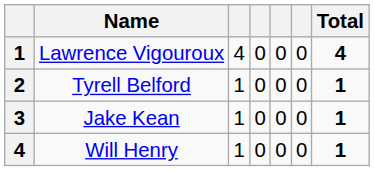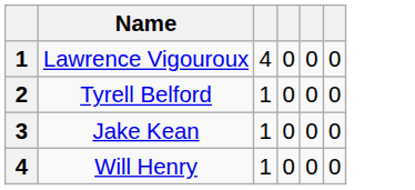 <table class="wikitable sortable" style="font-size: 95%; text-align: center;">
 <tr>
 <th width=15></th>
 <th>Name</th>
 <th></th>
 <th></th>
 <th></th>
 <th></th>
-<th>Total</th>
 </tr>
 <tr>
 <th>1</th>
 <td><a href='#'>Lawrence Vigouroux</a></td>
 <td>4</td>
 <td>0</td>
 <td>0</td>
 <td>0</td>
-<td><strong>4</strong></td>
 </tr>
 <tr>
 <th>2</th>
 <td><a href='#'>Tyrell Belford</a></td>
 <td>1</td>
 <td>0</td>
 <td>0</td>
 <td>0</td>
-<td><strong>1</strong></td>
 </tr>
 <tr>
 <th>3</th>
 <td><a href='#'>Jake Kean</a></td>
 <td>1</td>
 <td>0</td>
 <td>0</td>
 <td>0</td>
-<td><strong>1</strong></td>
 </tr>
 <tr>
 <th>4</th>
 <td><a href='#'>Will Henry</a></td>
 <td>1</td>
 <td>0</td>
 <td>0</td>
 <td>0</td>
-<td><strong>1</strong></td>
 </tr>
 </table>
